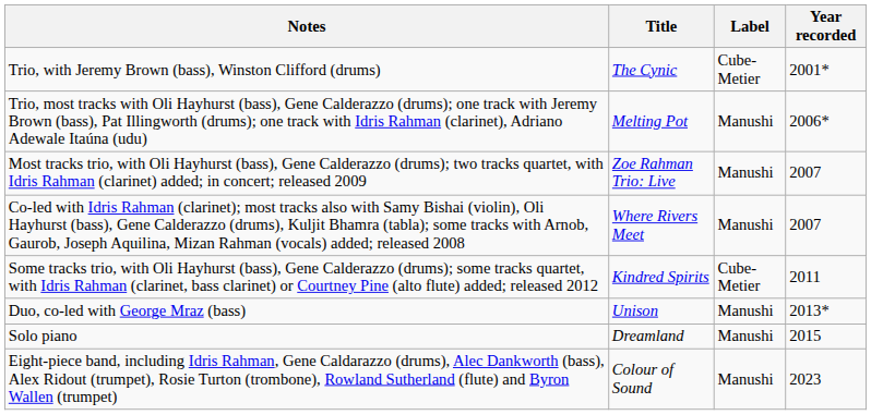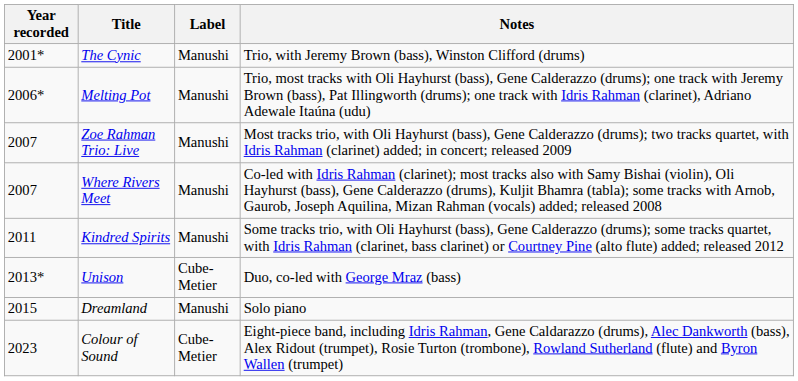 <table class="wikitable sortable">
 <tr>
-<th>Notes</th>
+<th>Year recorded</th>
 <th>Title</th>
 <th>Label</th>
-<th>Year recorded</th>
+<th>Notes</th>
 </tr>
 <tr>
+<td>2001*</td>
+<td><em><a href='#'>The Cynic</a></em></td>
+<td>Manushi</td>
 <td>Trio, with Jeremy Brown (bass), Winston Clifford (drums)</td>
-<td><em><a href='#'>The Cynic</a></em></td>
-<td>Cube-Metier</td>
-<td>2001*</td>
 </tr>
 <tr>
-<td>Trio, most tracks with Oli Hayhurst (bass), Gene Calderazzo (drums); one track with Jeremy Brown (bass), Pat Illingworth (drums); one track with <a href='#'>Idris Rahman</a> (clarinet), Adriano Adewale Itaúna (udu)</td>
+<td>2006*</td>
 <td><em><a href='#'>Melting Pot</a></em></td>
 <td>Manushi</td>
-<td>2006*</td>
+<td>Trio, most tracks with Oli Hayhurst (bass), Gene Calderazzo (drums); one track with Jeremy Brown (bass), Pat Illingworth (drums); one track with <a href='#'>Idris Rahman</a> (clarinet), Adriano Adewale Itaúna (udu)</td>
 </tr>
 <tr>
-<td>Most tracks trio, with Oli Hayhurst (bass), Gene Calderazzo (drums); two tracks quartet, with <a href='#'>Idris Rahman</a> (clarinet) added; in concert; released 2009</td>
+<td>2007</td>
 <td><em><a href='#'>Zoe Rahman Trio: Live</a></em></td>
 <td>Manushi</td>
-<td>2007</td>
+<td>Most tracks trio, with Oli Hayhurst (bass), Gene Calderazzo (drums); two tracks quartet, with <a href='#'>Idris Rahman</a> (clarinet) added; in concert; released 2009</td>
 </tr>
 <tr>
-<td>Co-led with <a href='#'>Idris Rahman</a> (clarinet); most tracks also with Samy Bishai (violin), Oli Hayhurst (bass), Gene Calderazzo (drums), Kuljit Bhamra (tabla); some tracks with Arnob, Gaurob, Joseph Aquilina, Mizan Rahman (vocals) added; released 2008</td>
+<td>2007</td>
 <td><em><a href='#'>Where Rivers Meet</a></em></td>
 <td>Manushi</td>
-<td>2007</td>
+<td>Co-led with <a href='#'>Idris Rahman</a> (clarinet); most tracks also with Samy Bishai (violin), Oli Hayhurst (bass), Gene Calderazzo (drums), Kuljit Bhamra (tabla); some tracks with Arnob, Gaurob, Joseph Aquilina, Mizan Rahman (vocals) added; released 2008</td>
 </tr>
 <tr>
+<td>2011</td>
+<td><em><a href='#'>Kindred Spirits</a></em></td>
+<td>Manushi</td>
 <td>Some tracks trio, with Oli Hayhurst (bass), Gene Calderazzo (drums); some tracks quartet, with <a href='#'>Idris Rahman</a> (clarinet, bass clarinet) or <a href='#'>Courtney Pine</a> (alto flute) added; released 2012</td>
-<td><em><a href='#'>Kindred Spirits</a></em></td>
-<td>Cube-Metier</td>
-<td>2011</td>
 </tr>
 <tr>
+<td>2013*</td>
+<td><em><a href='#'>Unison</a></em></td>
+<td>Cube-Metier</td>
 <td>Duo, co-led with <a href='#'>George Mraz</a> (bass)</td>
-<td><em><a href='#'>Unison</a></em></td>
-<td>Manushi</td>
-<td>2013*</td>
 </tr>
 <tr>
-<td>Solo piano</td>
+<td>2015</td>
 <td><em>Dreamland</em></td>
 <td>Manushi</td>
-<td>2015</td>
+<td>Solo piano</td>
 </tr>
 <tr>
+<td>2023</td>
+<td><em>Colour of Sound</em></td>
+<td>Cube-Metier</td>
 <td>Eight-piece band, including <a href='#'>Idris Rahman</a>, Gene Caldarazzo (drums), <a href='#'>Alec Dankworth</a> (bass), Alex Ridout (trumpet), Rosie Turton (trombone), <a href='#'>Rowland Sutherland</a> (flute) and <a href='#'>Byron Wallen</a> (trumpet)</td>
-<td><em>Colour of Sound</em></td>
-<td>Manushi</td>
-<td>2023</td>
 </tr>
 </table>
